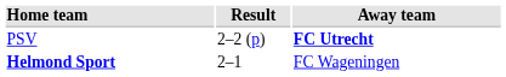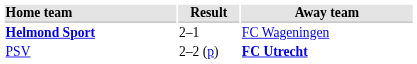 <table>
 <tr bgcolor="#E4E4E4">
 <th style="border-bottom:1px solid #AAAAAA" width="200" align="left">Home team</th>
 <th style="border-bottom:1px solid #AAAAAA" width="70" align="center">Result</th>
 <th style="border-bottom:1px solid #AAAAAA" width="200">Away team</th>
 </tr>
 <tr>
+<td><strong><a href='#'>Helmond Sport</a></strong></td>
+<td>2–1</td>
+<td><a href='#'>FC Wageningen</a></td>
+</tr>
+<tr>
 <td><a href='#'>PSV</a></td>
 <td>2–2 (<a href='#'>p</a>)</td>
 <td><strong><a href='#'>FC Utrecht</a></strong></td>
 </tr>
-<tr>
-<td><strong><a href='#'>Helmond Sport</a></strong></td>
-<td>2–1</td>
-<td><a href='#'>FC Wageningen</a></td>
-</tr>
 </table>
